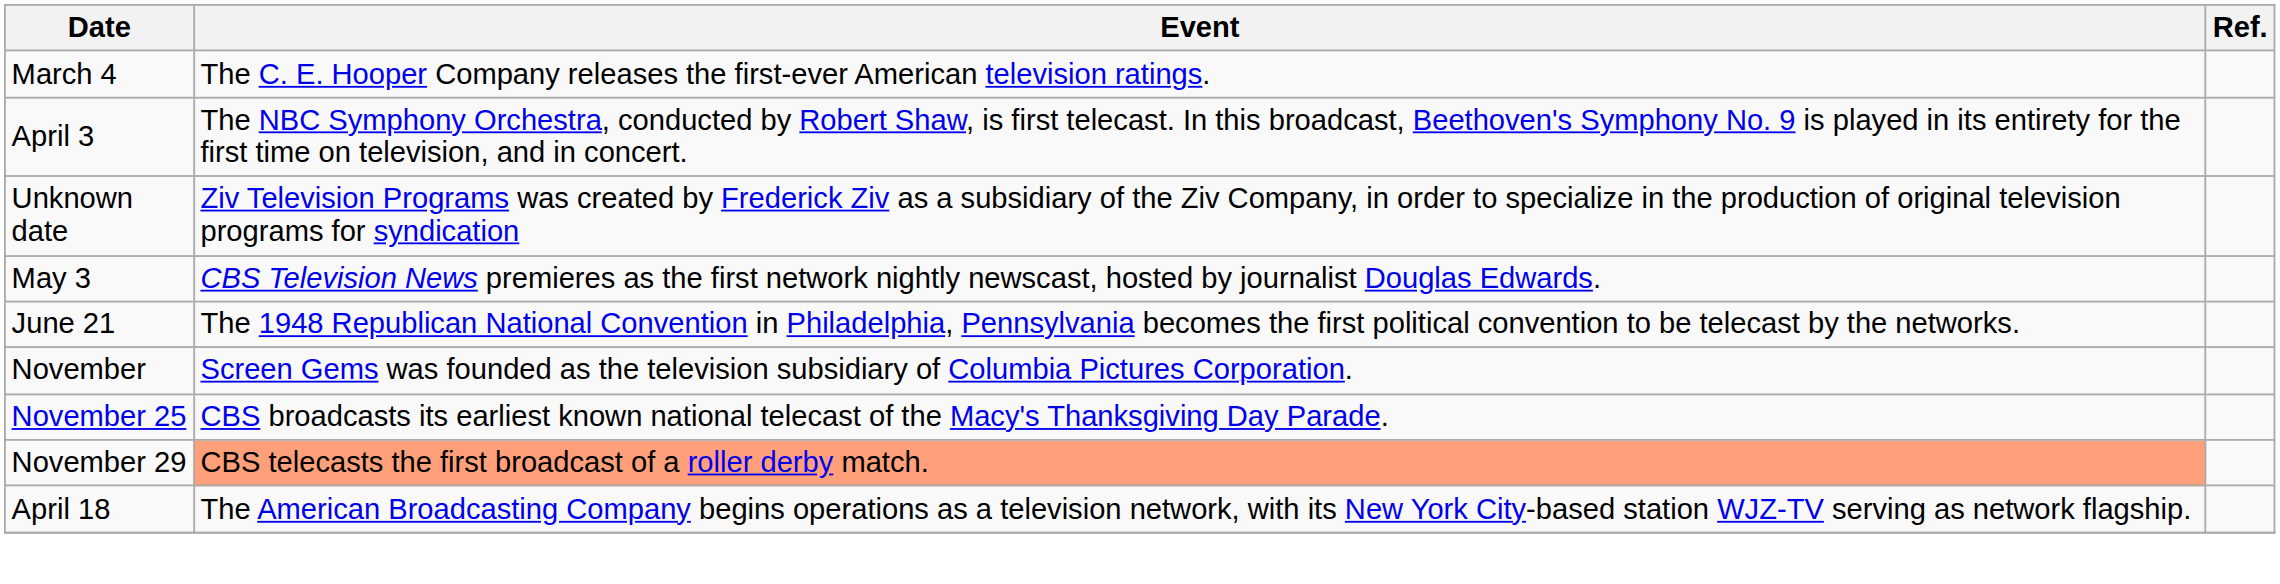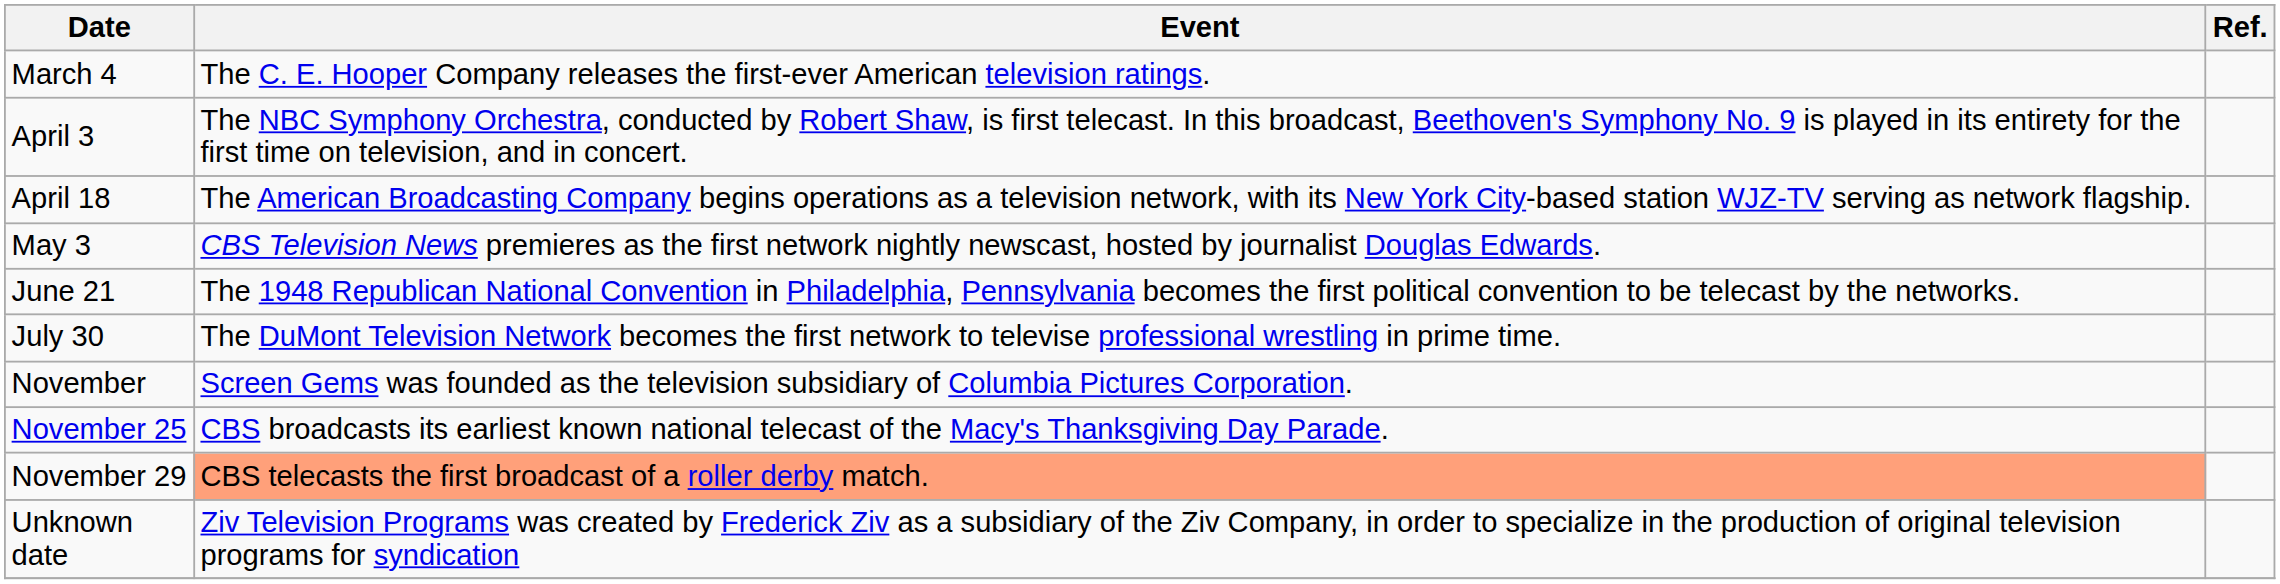 <table class="wikitable sortable">
 <tr>
 <th>Date</th>
 <th>Event</th>
 <th>Ref.</th>
 </tr>
 <tr>
 <td>March 4</td>
 <td>The <a href='#'>C. E. Hooper</a> Company releases the first-ever American <a href='#'>television ratings</a>.</td>
 <td></td>
 </tr>
 <tr>
 <td>April 3</td>
 <td>The <a href='#'>NBC Symphony Orchestra</a>, conducted by <a href='#'>Robert Shaw</a>, is first telecast. In this broadcast, <a href='#'>Beethoven's Symphony No. 9</a> is played in its entirety for the first time on television, and in concert.</td>
 <td></td>
 </tr>
 <tr>
-<td>Unknown date</td>
-<td><a href='#'>Ziv Television Programs</a> was created by <a href='#'>Frederick Ziv</a> as a subsidiary of the Ziv Company, in order to specialize in the production of original television programs for <a href='#'>syndication</a></td>
+<td>April 18</td>
+<td>The <a href='#'>American Broadcasting Company</a> begins operations as a television network, with its <a href='#'>New York City</a>-based station <a href='#'>WJZ-TV</a> serving as network flagship.</td>
 <td></td>
 </tr>
 <tr>
 <td>May 3</td>
 <td><em><a href='#'>CBS Television News</a></em> premieres as the first network nightly newscast, hosted by journalist <a href='#'>Douglas Edwards</a>.</td>
 </tr>
 <tr>
 <td>June 21</td>
 <td>The <a href='#'>1948 Republican National Convention</a> in <a href='#'>Philadelphia</a>, <a href='#'>Pennsylvania</a> becomes the first political convention to be telecast by the networks.</td>
+<td></td>
+</tr>
+<tr>
+<td>July 30</td>
+<td>The <a href='#'>DuMont Television Network</a> becomes the first network to televise <a href='#'>professional wrestling</a> in prime time.</td>
 <td></td>
 </tr>
 <tr>
 <td>November</td>
 <td><a href='#'>Screen Gems</a> was founded as the television subsidiary of <a href='#'>Columbia Pictures Corporation</a>.</td>
 <td></td>
 </tr>
 <tr>
 <td><a href='#'>November 25</a></td>
 <td><a href='#'>CBS</a> broadcasts its earliest known national telecast of the <a href='#'>Macy's Thanksgiving Day Parade</a>.</td>
 <td></td>
 </tr>
 <tr>
 <td>November 29</td>
 <td style="background: lightsalmon;">CBS telecasts the first broadcast of a <a href='#'>roller derby</a> match.</td>
 </tr>
 <tr>
-<td>April 18</td>
-<td>The <a href='#'>American Broadcasting Company</a> begins operations as a television network, with its <a href='#'>New York City</a>-based station <a href='#'>WJZ-TV</a> serving as network flagship.</td>
+<td>Unknown date</td>
+<td><a href='#'>Ziv Television Programs</a> was created by <a href='#'>Frederick Ziv</a> as a subsidiary of the Ziv Company, in order to specialize in the production of original television programs for <a href='#'>syndication</a></td>
 <td></td>
 </tr>
 <tr>
 </tr>
 </table>
